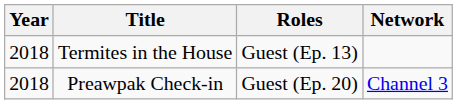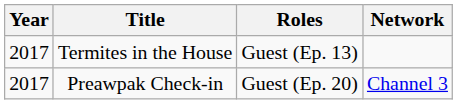 <table class="wikitable" style="text-align:center;">
 <tr>
 <th>Year</th>
 <th>Title</th>
 <th>Roles</th>
 <th>Network</th>
 </tr>
 <tr>
-<td>2018</td>
+<td>2017</td>
 <td>Termites in the House</td>
 <td>Guest (Ep. 13)</td>
 <td></td>
 </tr>
 <tr>
-<td>2018</td>
+<td>2017</td>
 <td>Preawpak Check-in</td>
 <td>Guest (Ep. 20)</td>
 <td><a href='#'>Channel 3</a></td>
 </tr>
 </table>
